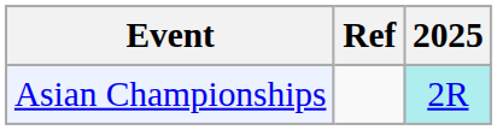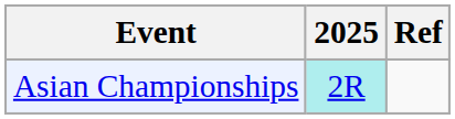 <table class="wikitable" style="font-size: 90%; text-align:center">
 <tr>
 <th>Event</th>
+<th>2025</th>
 <th>Ref</th>
-<th>2025</th>
 </tr>
 <tr>
 <td bgcolor="#ECF2FF"; align="left"><a href='#'>Asian Championships</a></td>
+<td bgcolor="#afeeee"><a href='#'>2R</a></td>
 <td></td>
-<td bgcolor="#afeeee"><a href='#'>2R</a></td>
 </tr>
 </table>
